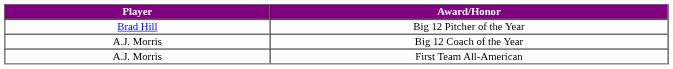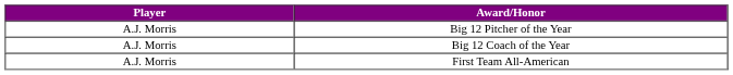 <table cellpadding="1" border="1" cellspacing="0" style="width:50%;">
 <tr>
 <th style="background:purple; width:20%;color:white;">Player</th>
 <th style="background:purple; width:30%;color:white;">Award/Honor</th>
 </tr>
 <tr style="text-align:center;">
-<td><a href='#'>Brad Hill</a></td>
+<td>A.J. Morris</td>
 <td>Big 12 Pitcher of the Year</td>
 </tr>
 <tr style="text-align:center;">
 <td>A.J. Morris</td>
 <td>Big 12 Coach of the Year</td>
 </tr>
 <tr style="text-align:center;">
 <td>A.J. Morris</td>
 <td>First Team All-American</td>
 </tr>
 </table>
